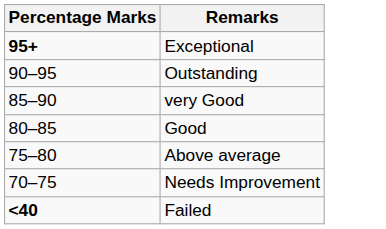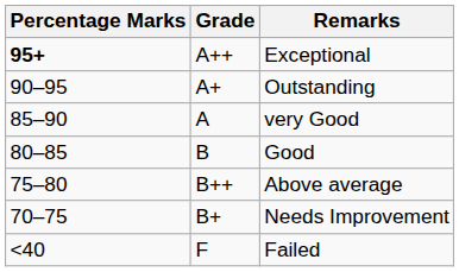 <table class="wikitable">
 <tr>
 <th>Percentage Marks</th>
+<th>Grade</th>
 <th>Remarks</th>
 </tr>
 <tr>
 <td><strong>95+</strong></td>
+<td>A++</td>
 <td>Exceptional</td>
 </tr>
 <tr>
 <td>90–95</td>
+<td>A+</td>
 <td>Outstanding</td>
 </tr>
 <tr>
 <td>85–90</td>
+<td>A</td>
 <td>very Good</td>
 </tr>
 <tr>
 <td>80–85</td>
+<td>B</td>
 <td>Good</td>
 </tr>
 <tr>
 <td>75–80</td>
+<td>B++</td>
 <td>Above average</td>
 </tr>
 <tr>
 <td>70–75</td>
+<td>B+</td>
 <td>Needs Improvement</td>
 </tr>
 <tr>
-<td><strong><40</strong></td>
+<td><40</td>
+<td>F</td>
 <td>Failed</td>
 </tr>
 </table>
